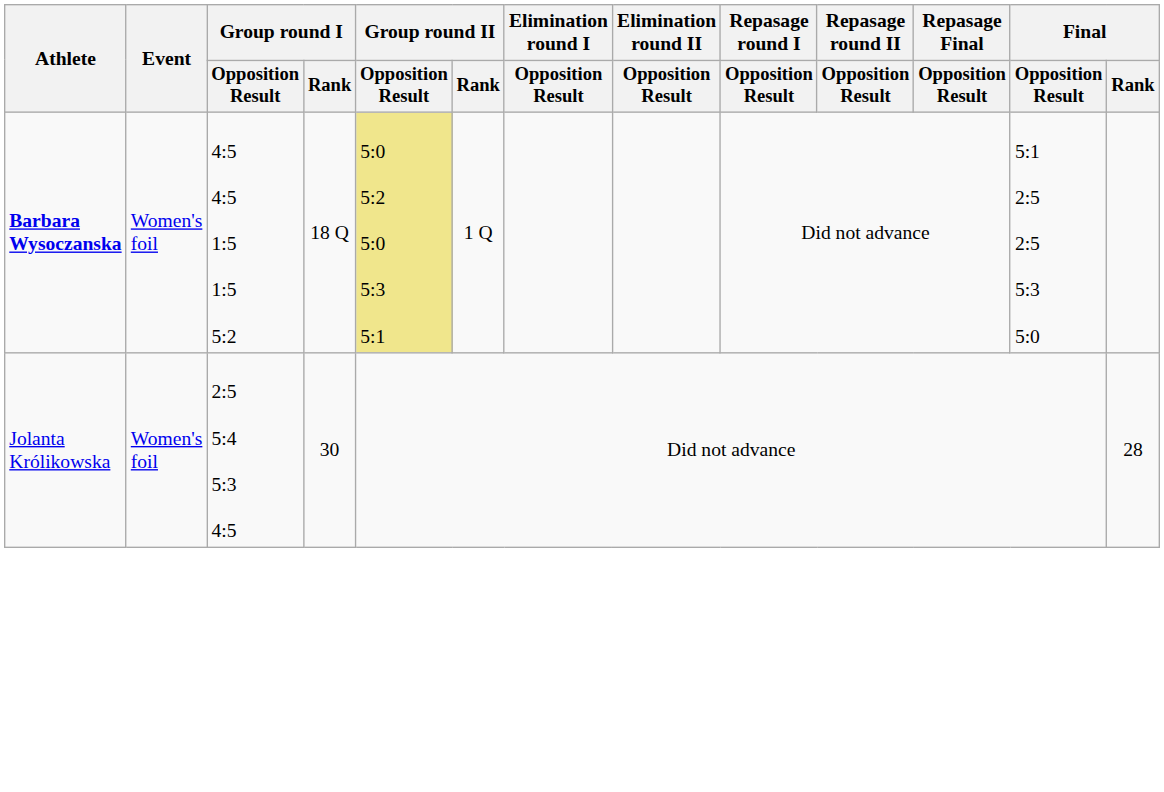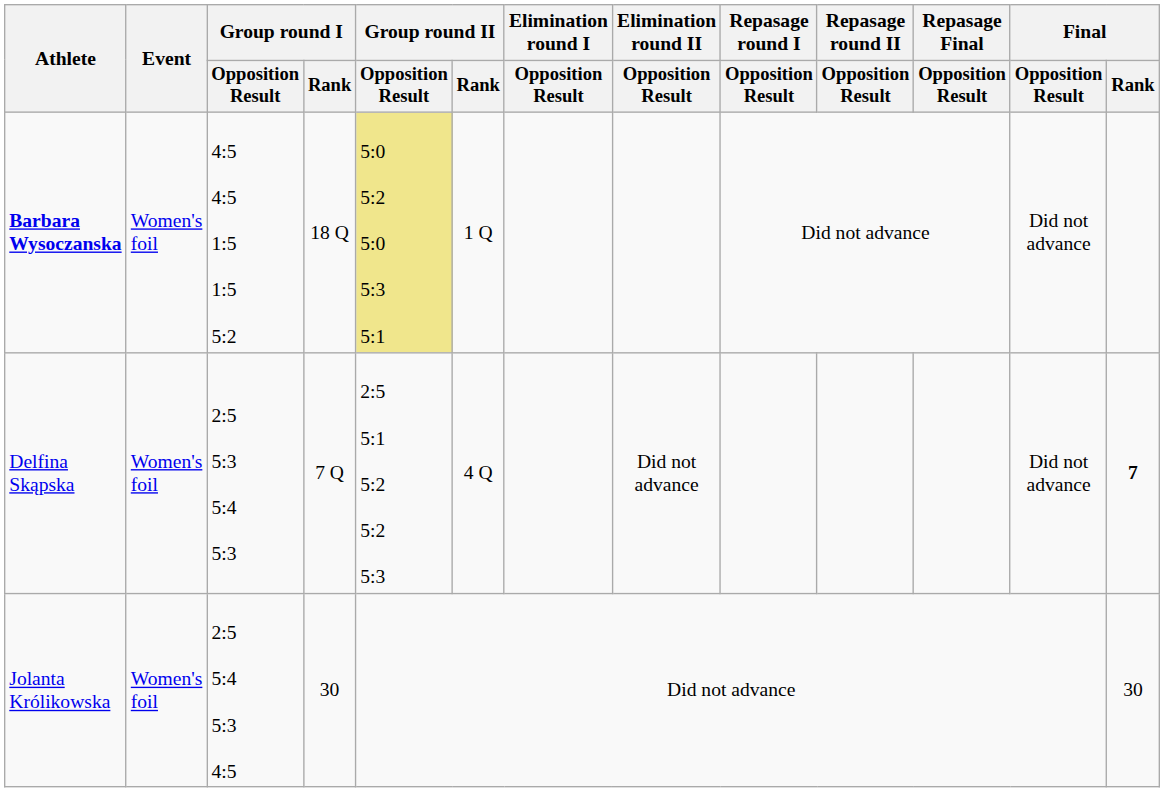 <table class="wikitable" style="font-size:90%;">
 <tr>
 <th rowspan="2">Athlete</th>
 <th rowspan="2">Event</th>
 <th colspan="2">Group round I</th>
 <th colspan="2">Group round II</th>
 <th colspan="1">Elimination round I</th>
 <th colspan="1">Elimination round II</th>
 <th colspan="1">Repasage round I</th>
 <th colspan="1">Repasage round II</th>
 <th colspan="1">Repasage Final</th>
 <th colspan=2>Final</th>
 </tr>
 <tr style="font-size:95%">
 <th>Opposition<br>Result</th>
 <th>Rank</th>
 <th>Opposition<br>Result</th>
 <th>Rank</th>
 <th>Opposition<br>Result</th>
 <th>Opposition<br>Result</th>
 <th>Opposition<br>Result</th>
 <th>Opposition<br>Result</th>
 <th>Opposition<br>Result</th>
 <th>Opposition<br>Result</th>
 <th>Rank</th>
 </tr>
 <tr align=center>
 <td align=left><strong><a href='#'>Barbara Wysoczanska</a></strong></td>
 <td align=left><a href='#'>Women's foil</a></td>
 <td align=left><br>4:5<br><br>4:5<br><br>1:5<br><br>1:5<br><br>5:2</td>
 <td>18 Q</td>
 <td align=left style="background: khaki;"><br>5:0<br><br>5:2<br><br>5:0<br><br>5:3<br><br>5:1</td>
 <td>1 Q</td>
 <td align=left><br></td>
 <td align=left></td>
 <td colspan=3>Did not advance</td>
-<td align=left><br>5:1<br><br>2:5<br><br>2:5<br><br>5:3<br><br>5:0</td>
+<td colspan=1>Did not advance</td>
 <td></td>
+</tr>
+<tr align=center>
+<td align=left><a href='#'>Delfina Skąpska</a></td>
+<td align=left><a href='#'>Women's foil</a></td>
+<td align=left><br>2:5<br><br>5:3<br><br>5:4<br><br>5:3</td>
+<td>7 Q</td>
+<td align=left><br>2:5<br><br>5:1<br><br>5:2<br><br>5:2<br><br>5:3</td>
+<td>4 Q</td>
+<td align=left></td>
+<td colspan=1>Did not advance</td>
+<td align=left></td>
+<td align=left></td>
+<td align=left></td>
+<td colspan=1>Did not advance</td>
+<td><strong>7</strong></td>
 </tr>
 <tr align=center>
 <td align=left><a href='#'>Jolanta Królikowska</a></td>
 <td align=left><a href='#'>Women's foil</a></td>
 <td align=left><br>2:5<br><br>5:4<br><br>5:3<br><br>4:5</td>
 <td>30</td>
 <td colspan=8>Did not advance</td>
-<td>28</td>
+<td>30</td>
 </tr>
 </table>
